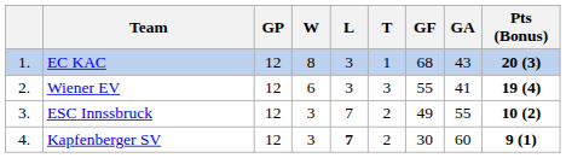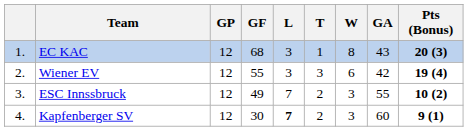 <table class="wikitable">
 <tr>
 <th width="30"></th>
 <th width="200">Team</th>
 <th width="30">GP</th>
-<th width="30">W</th>
+<th width="30">GF</th>
 <th width="30">L</th>
 <th width="30">T</th>
-<th width="30">GF</th>
+<th width="30">W</th>
 <th width="30">GA</th>
 <th width="70">Pts (Bonus)</th>
 </tr>
 <tr bgcolor="#BCD2EE" align="center">
 <td>1.</td>
 <td align="left"><a href='#'>EC KAC</a></td>
 <td>12</td>
-<td>8</td>
+<td>68</td>
 <td>3</td>
 <td>1</td>
-<td>68</td>
+<td>8</td>
 <td>43</td>
 <td><strong>20 (3)</strong></td>
 </tr>
 <tr bgcolor="#FFFFFF" align="center">
 <td>2.</td>
 <td align="left"><a href='#'>Wiener EV</a></td>
 <td>12</td>
-<td>6</td>
+<td>55</td>
 <td>3</td>
 <td>3</td>
-<td>55</td>
-<td>41</td>
+<td>6</td>
+<td>42</td>
 <td><strong>19 (4)</strong></td>
 </tr>
 <tr bgcolor="#FFFFFF" align="center">
 <td>3.</td>
 <td align="left"><a href='#'>ESC Innssbruck</a></td>
 <td>12</td>
-<td>3</td>
+<td>49</td>
 <td>7</td>
 <td>2</td>
-<td>49</td>
+<td>3</td>
 <td>55</td>
 <td><strong>10 (2)</strong></td>
 </tr>
 <tr bgcolor="#FFFFFF" align="center">
 <td>4.</td>
 <td align="left"><a href='#'>Kapfenberger SV</a></td>
 <td>12</td>
-<td>3</td>
+<td>30</td>
 <td><strong>7</strong></td>
 <td>2</td>
-<td>30</td>
+<td>3</td>
 <td>60</td>
 <td><strong>9 (1)</strong></td>
 </tr>
 </table>
